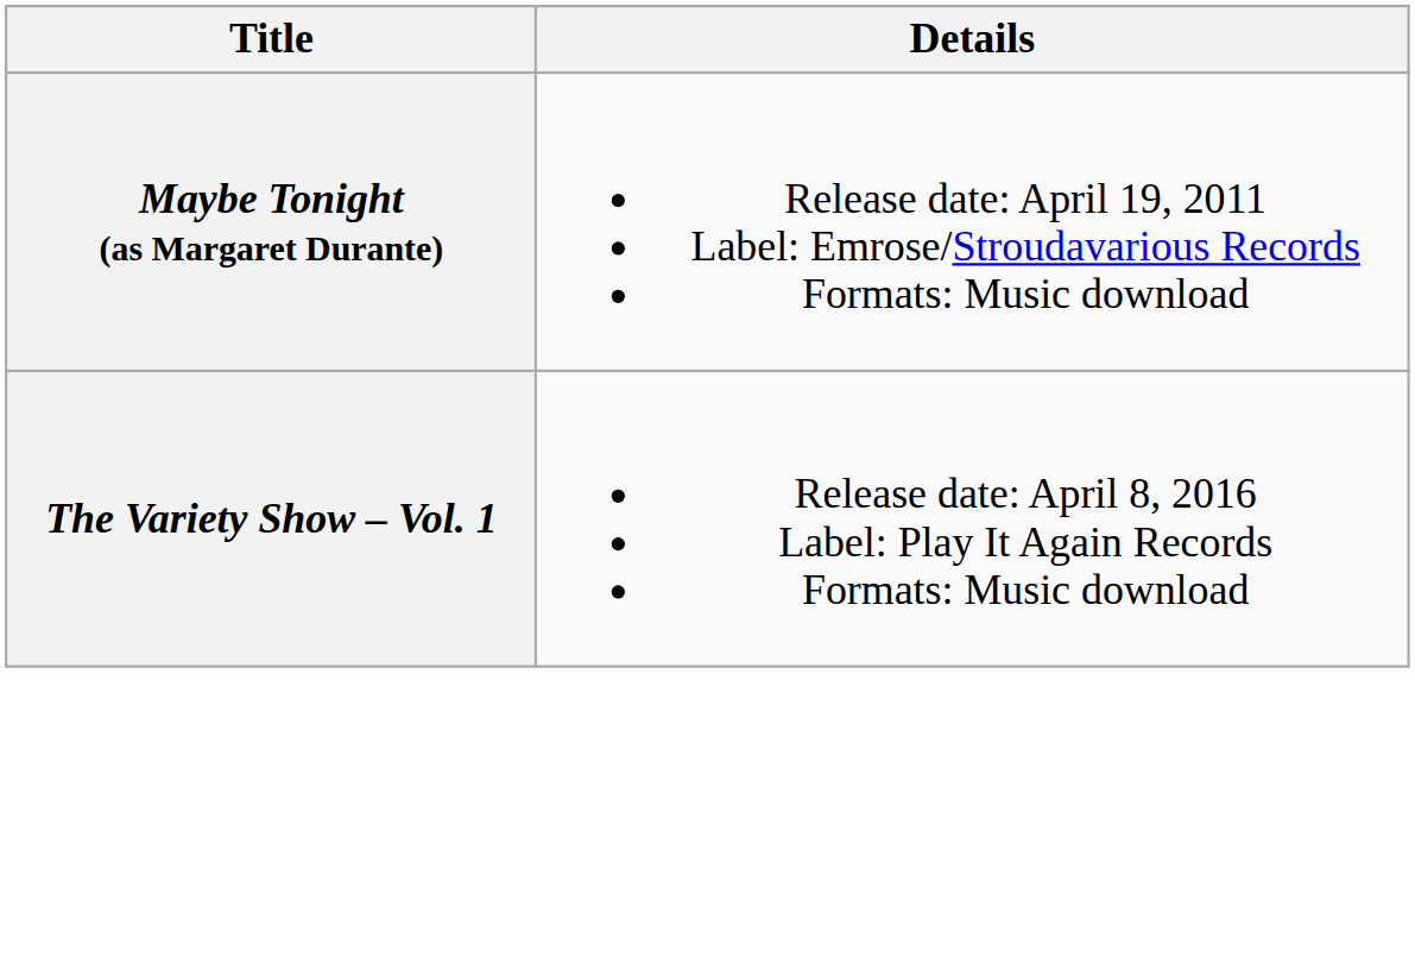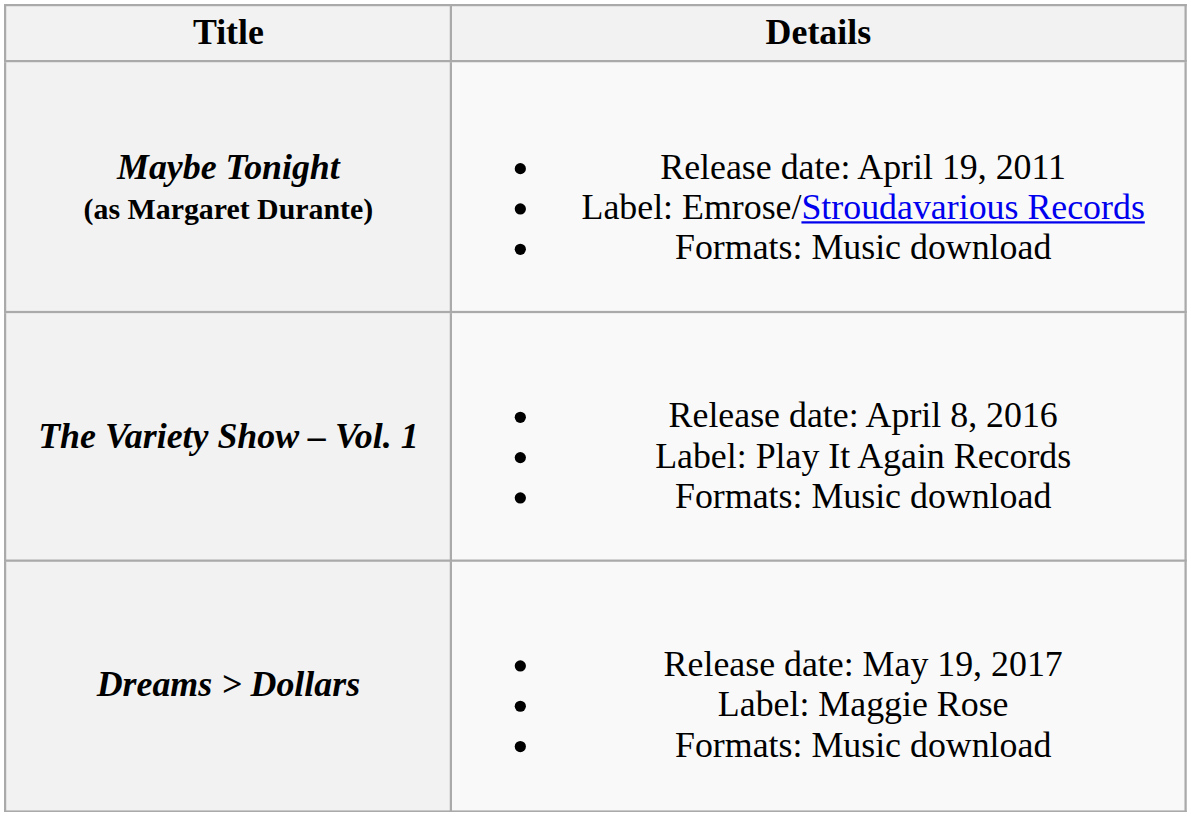 <table class="wikitable plainrowheaders" style="text-align:center;">
 <tr>
 <th style="width:12em;">Title</th>
 <th style="width:20em;">Details</th>
 </tr>
 <tr>
 <th scope="row"><em>Maybe Tonight</em><br><small>(as Margaret Durante)</small></th>
 <td><br><ul><li>Release date: April 19, 2011</li><li>Label: Emrose/<a href='#'>Stroudavarious Records</a></li><li>Formats: Music download</li></ul></td>
 </tr>
 <tr>
 <th scope="row"><em>The Variety Show – Vol. 1</em></th>
 <td><br><ul><li>Release date: April 8, 2016</li><li>Label: Play It Again Records</li><li>Formats: Music download</li></ul></td>
 </tr>
+<tr>
+<th scope="row"><em>Dreams > Dollars</em></th>
+<td><br><ul><li>Release date: May 19, 2017</li><li>Label: Maggie Rose</li><li>Formats: Music download</li></ul></td>
+</tr>
 </table>
